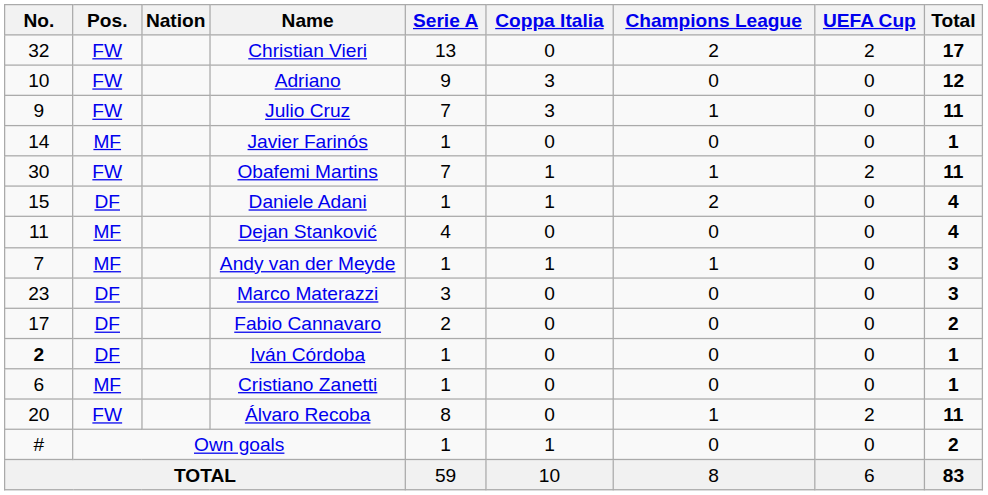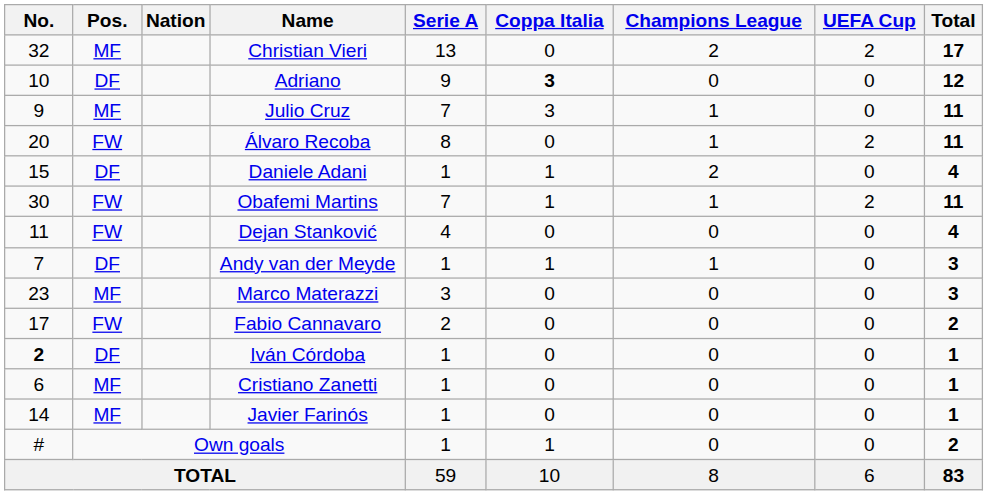 <table class="wikitable sortable" style="font-size: 95%; text-align: center;">
 <tr>
 <th width="7%">No.</th>
 <th width="7%">Pos.</th>
 <th width="7%">Nation</th>
 <th width="20%">Name</th>
 <th><a href='#'>Serie A</a></th>
 <th><a href='#'>Coppa Italia</a></th>
 <th><a href='#'>Champions League</a></th>
 <th><a href='#'>UEFA Cup</a></th>
 <th>Total</th>
 </tr>
 <tr>
 <td>32</td>
-<td><a href='#'>FW</a></td>
+<td><a href='#'>MF</a></td>
 <td></td>
 <td><a href='#'>Christian Vieri</a></td>
 <td>13 </td>
 <td>0 </td>
 <td>2 </td>
 <td>2 </td>
 <td><strong>17</strong> </td>
 </tr>
 <tr>
 <td>10</td>
-<td><a href='#'>FW</a></td>
+<td><a href='#'>DF</a></td>
 <td></td>
 <td><a href='#'>Adriano</a></td>
 <td>9 </td>
-<td>3 </td>
+<td><strong>3 </strong></td>
 <td>0 </td>
 <td>0 </td>
 <td><strong>12</strong> </td>
 </tr>
 <tr>
 <td>9</td>
-<td><a href='#'>FW</a></td>
+<td><a href='#'>MF</a></td>
 <td></td>
 <td><a href='#'>Julio Cruz</a></td>
 <td>7 </td>
 <td>3 </td>
 <td>1 </td>
 <td>0 </td>
 <td><strong>11</strong> </td>
 </tr>
 <tr>
-<td>14</td>
-<td><a href='#'>MF</a></td>
-<td></td>
-<td><a href='#'>Javier Farinós</a></td>
-<td>1 </td>
-<td>0 </td>
-<td>0 </td>
-<td>0 </td>
-<td><strong>1</strong> </td>
-</tr>
-<tr>
-<td>30</td>
+<td>20</td>
 <td><a href='#'>FW</a></td>
 <td></td>
-<td><a href='#'>Obafemi Martins</a></td>
-<td>7 </td>
-<td>1 </td>
+<td><a href='#'>Álvaro Recoba</a></td>
+<td>8 </td>
+<td>0 </td>
 <td>1 </td>
 <td>2 </td>
 <td><strong>11</strong> </td>
 </tr>
 <tr>
 <td>15</td>
 <td><a href='#'>DF</a></td>
 <td></td>
 <td><a href='#'>Daniele Adani</a></td>
 <td>1 </td>
 <td>1 </td>
 <td>2 </td>
 <td>0 </td>
 <td><strong>4</strong> </td>
 </tr>
 <tr>
+<td>30</td>
+<td><a href='#'>FW</a></td>
+<td></td>
+<td><a href='#'>Obafemi Martins</a></td>
+<td>7 </td>
+<td>1 </td>
+<td>1 </td>
+<td>2 </td>
+<td><strong>11</strong> </td>
+</tr>
+<tr>
 <td>11</td>
-<td><a href='#'>MF</a></td>
+<td><a href='#'>FW</a></td>
 <td></td>
 <td><a href='#'>Dejan Stanković</a></td>
 <td>4 </td>
 <td>0 </td>
 <td>0 </td>
 <td>0 </td>
 <td><strong>4</strong> </td>
 </tr>
 <tr>
 <td>7</td>
-<td><a href='#'>MF</a></td>
+<td><a href='#'>DF</a></td>
 <td></td>
 <td><a href='#'>Andy van der Meyde</a></td>
 <td>1 </td>
 <td>1 </td>
 <td>1 </td>
 <td>0 </td>
 <td><strong>3</strong> </td>
 </tr>
 <tr>
 <td>23</td>
-<td><a href='#'>DF</a></td>
+<td><a href='#'>MF</a></td>
 <td></td>
 <td><a href='#'>Marco Materazzi</a></td>
 <td>3 </td>
 <td>0 </td>
 <td>0 </td>
 <td>0 </td>
 <td><strong>3</strong> </td>
 </tr>
 <tr>
 <td>17</td>
-<td><a href='#'>DF</a></td>
+<td><a href='#'>FW</a></td>
 <td></td>
 <td><a href='#'>Fabio Cannavaro</a></td>
 <td>2 </td>
 <td>0 </td>
 <td>0 </td>
 <td>0 </td>
 <td><strong>2</strong> </td>
 </tr>
 <tr>
 <td><strong>2</strong></td>
 <td><a href='#'>DF</a></td>
 <td></td>
 <td><a href='#'>Iván Córdoba</a></td>
 <td>1 </td>
 <td>0 </td>
 <td>0 </td>
 <td>0 </td>
 <td><strong>1</strong> </td>
 </tr>
 <tr>
 <td>6</td>
 <td><a href='#'>MF</a></td>
 <td></td>
 <td><a href='#'>Cristiano Zanetti</a></td>
 <td>1 </td>
 <td>0 </td>
 <td>0 </td>
 <td>0 </td>
 <td><strong>1</strong> </td>
 </tr>
 <tr>
-<td>20</td>
-<td><a href='#'>FW</a></td>
+<td>14</td>
+<td><a href='#'>MF</a></td>
 <td></td>
-<td><a href='#'>Álvaro Recoba</a></td>
-<td>8 </td>
+<td><a href='#'>Javier Farinós</a></td>
+<td>1 </td>
 <td>0 </td>
-<td>1 </td>
-<td>2 </td>
-<td><strong>11</strong> </td>
+<td>0 </td>
+<td>0 </td>
+<td><strong>1</strong> </td>
 </tr>
 <tr>
 <td>#</td>
 <td colspan=3><a href='#'>Own goals</a></td>
 <td>1 </td>
 <td>1 </td>
 <td>0 </td>
 <td>0 </td>
 <td><strong>2</strong> </td>
 </tr>
 <tr bgcolor="F1F1F1" >
 <td colspan=4><strong>TOTAL</strong></td>
 <td>59 </td>
 <td>10 </td>
 <td>8 </td>
 <td>6 </td>
 <td><strong>83</strong> </td>
 </tr>
 </table>
